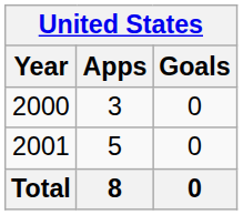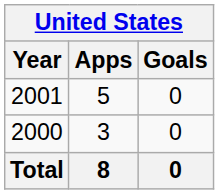 <table class="wikitable" style="text-align:center">
 <tr>
 <th colspan=3><a href='#'>United States</a></th>
 </tr>
 <tr>
 <th>Year</th>
 <th>Apps</th>
 <th>Goals</th>
 </tr>
 <tr>
-<td>2000</td>
-<td>3</td>
+<td>2001</td>
+<td>5</td>
 <td>0</td>
 </tr>
 <tr>
-<td>2001</td>
-<td>5</td>
+<td>2000</td>
+<td>3</td>
 <td>0</td>
 </tr>
 <tr>
 <th>Total</th>
 <th>8</th>
 <th>0</th>
 </tr>
 </table>
